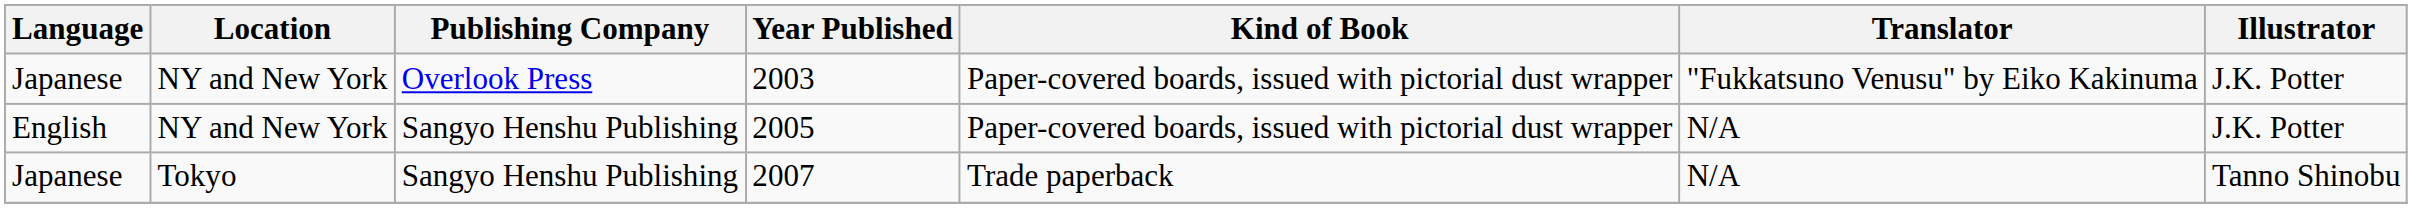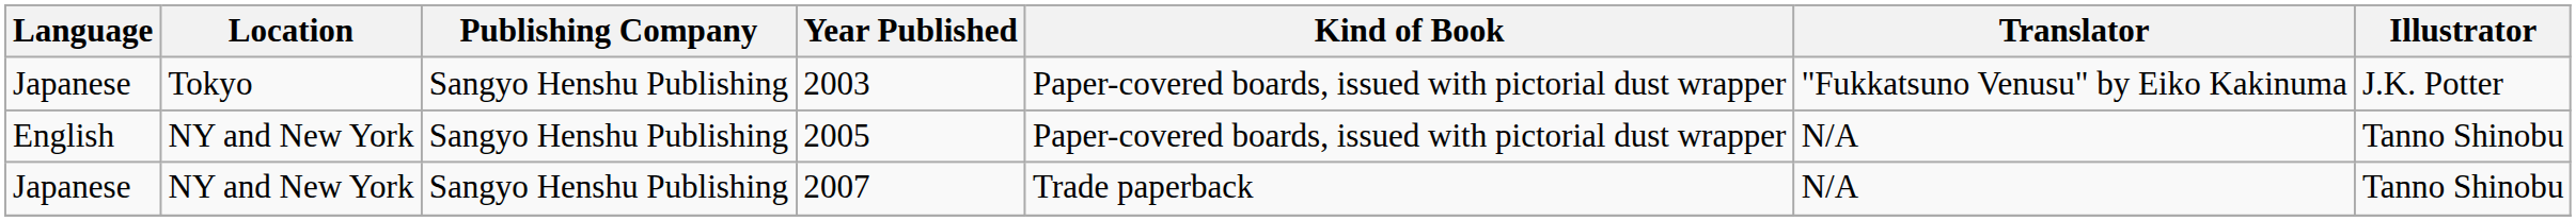 <table class="wikitable">
 <tr>
 <th>Language</th>
 <th>Location</th>
 <th>Publishing Company</th>
 <th>Year Published</th>
 <th>Kind of Book</th>
 <th>Translator</th>
 <th>Illustrator</th>
 </tr>
 <tr>
 <td>Japanese</td>
-<td>NY and New York</td>
-<td><a href='#'>Overlook Press</a></td>
+<td>Tokyo</td>
+<td>Sangyo Henshu Publishing</td>
 <td>2003</td>
 <td>Paper-covered boards, issued with pictorial dust wrapper</td>
 <td>"Fukkatsuno Venusu" by Eiko Kakinuma</td>
 <td>J.K. Potter</td>
 </tr>
 <tr>
 <td>English</td>
 <td>NY and New York</td>
 <td>Sangyo Henshu Publishing</td>
 <td>2005</td>
 <td>Paper-covered boards, issued with pictorial dust wrapper</td>
 <td>N/A</td>
-<td>J.K. Potter</td>
+<td>Tanno Shinobu</td>
 </tr>
 <tr>
 <td>Japanese</td>
-<td>Tokyo</td>
+<td>NY and New York</td>
 <td>Sangyo Henshu Publishing</td>
 <td>2007</td>
 <td>Trade paperback</td>
 <td>N/A</td>
 <td>Tanno Shinobu</td>
 </tr>
 <tr>
 </tr>
 </table>
